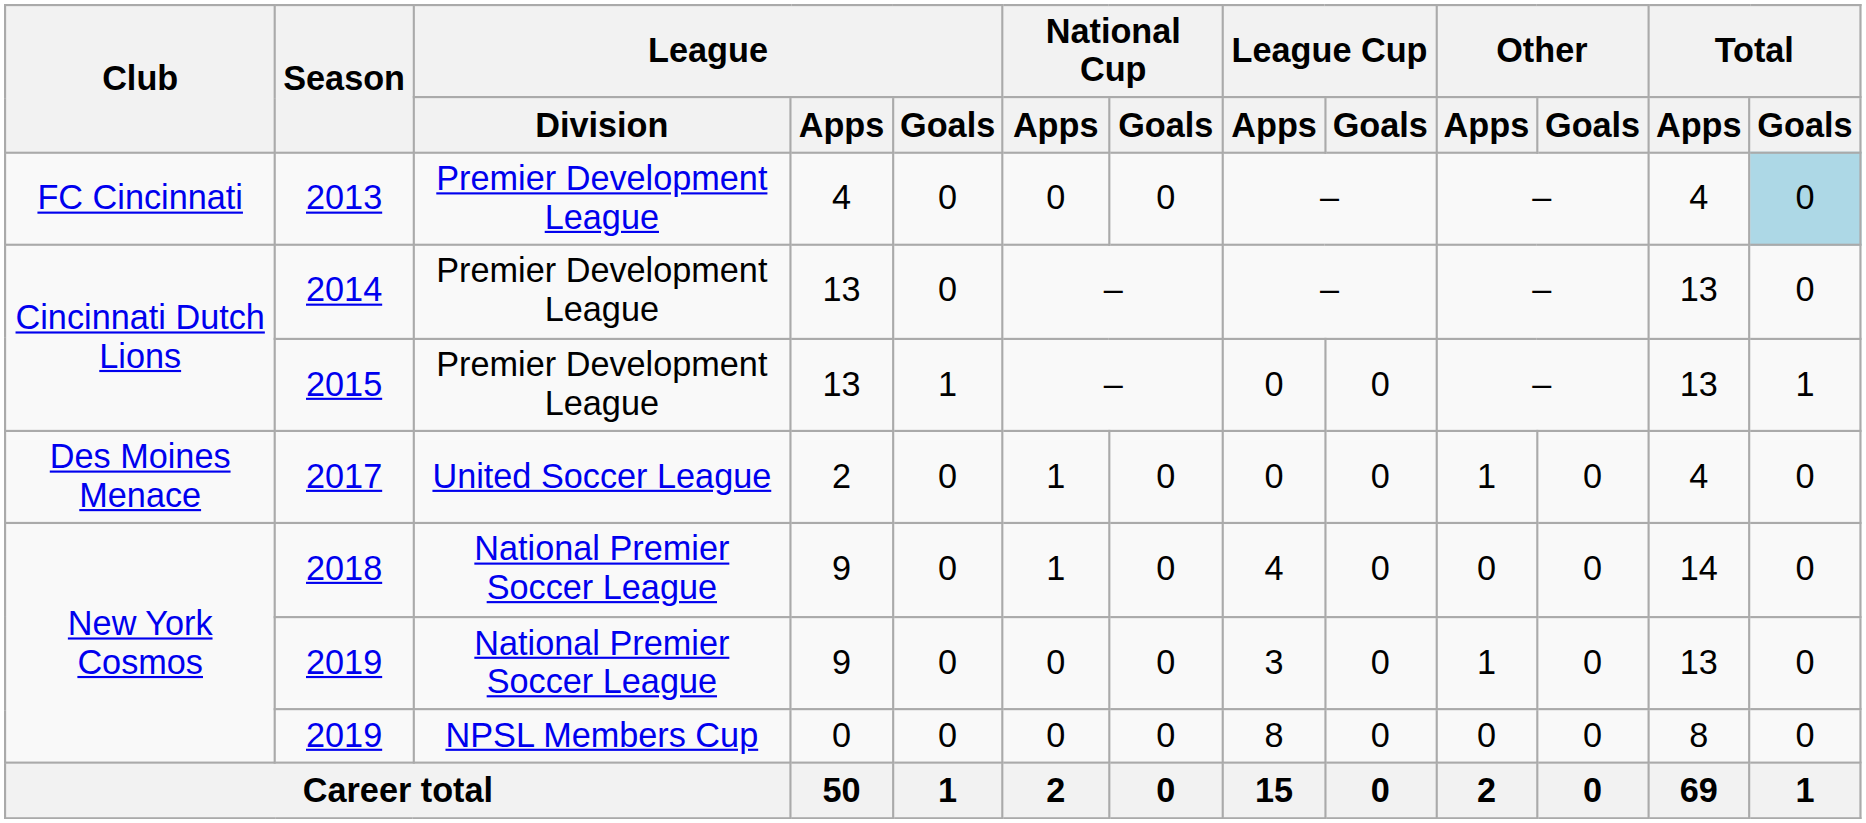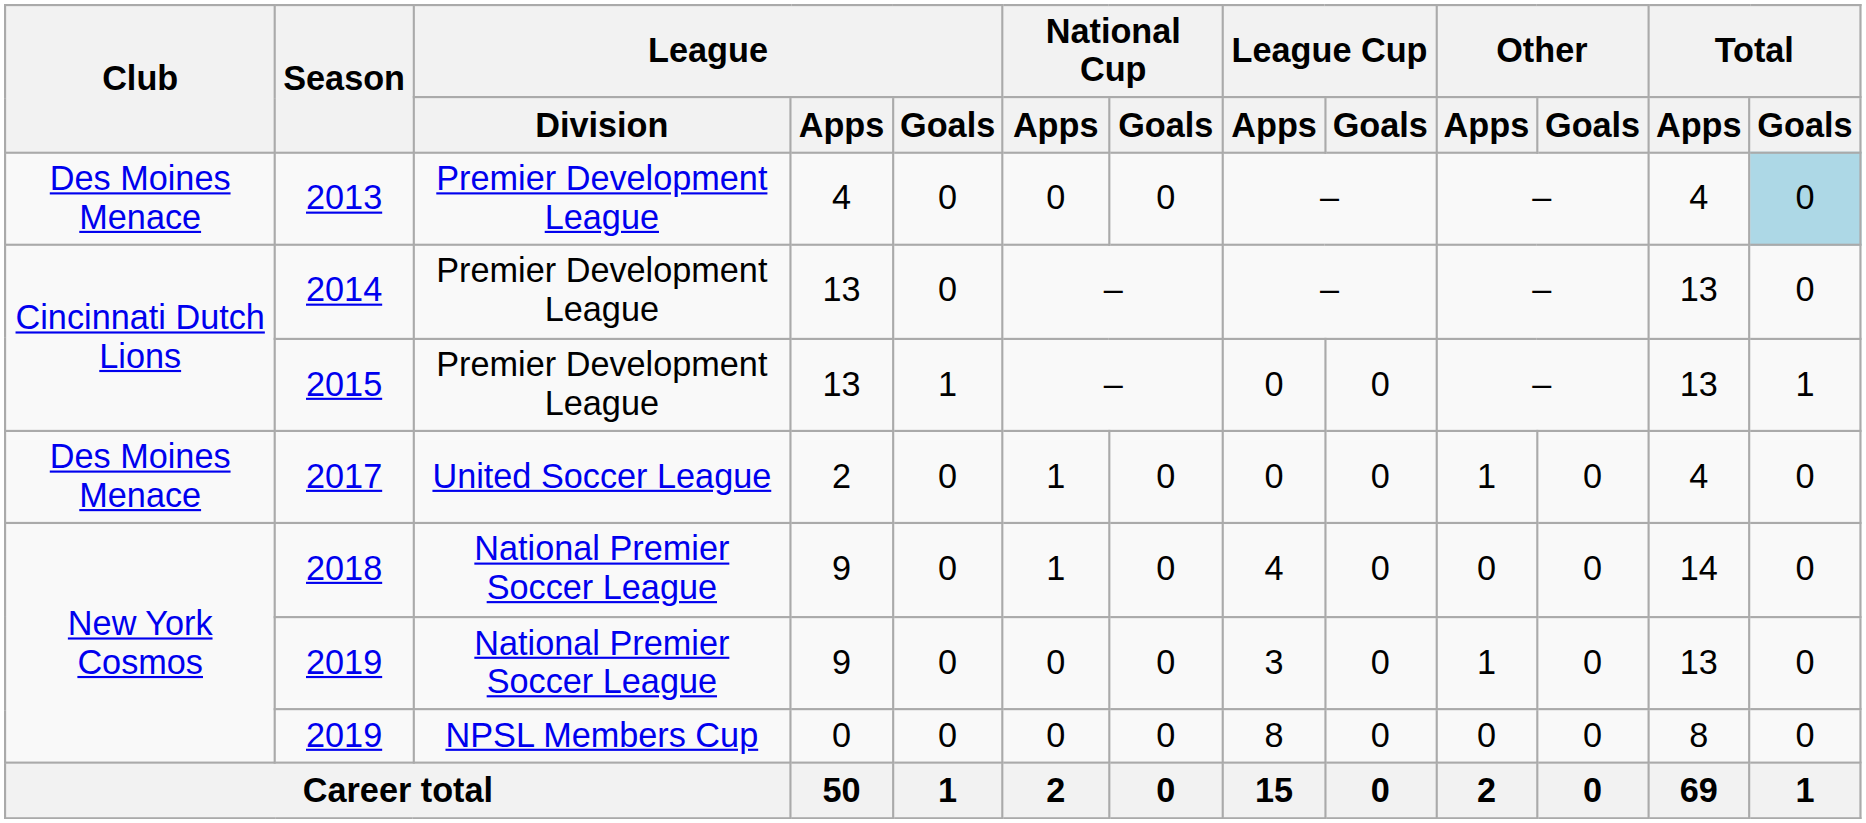 <table class="wikitable" style="text-align: center;">
 <tr>
 <th rowspan="2">Club</th>
 <th rowspan="2">Season</th>
 <th colspan="3">League</th>
 <th colspan="2">National Cup</th>
 <th colspan="2">League Cup</th>
 <th colspan="2">Other</th>
 <th colspan="2">Total</th>
 </tr>
 <tr>
 <th>Division</th>
 <th>Apps</th>
 <th>Goals</th>
 <th>Apps</th>
 <th>Goals</th>
 <th>Apps</th>
 <th>Goals</th>
 <th>Apps</th>
 <th>Goals</th>
 <th>Apps</th>
 <th>Goals</th>
 </tr>
 <tr>
-<td valign="center"><a href='#'>FC Cincinnati</a></td>
+<td valign="center"><a href='#'>Des Moines Menace</a></td>
 <td><a href='#'>2013</a></td>
 <td><a href='#'>Premier Development League</a></td>
 <td>4</td>
 <td>0</td>
 <td>0</td>
 <td>0</td>
 <td colspan="2">–</td>
 <td colspan="2">–</td>
 <td>4</td>
 <td style="background: lightblue;">0</td>
 </tr>
 <tr>
 <td rowspan="2" valign="center"><a href='#'>Cincinnati Dutch Lions</a></td>
 <td><a href='#'>2014</a></td>
 <td>Premier Development League</td>
 <td>13</td>
 <td>0</td>
 <td colspan="2">–</td>
 <td colspan="2">–</td>
 <td colspan="2">–</td>
 <td>13</td>
 <td>0</td>
 </tr>
 <tr>
 <td><a href='#'>2015</a></td>
 <td>Premier Development League</td>
 <td>13</td>
 <td>1</td>
 <td colspan="2">–</td>
 <td>0</td>
 <td>0</td>
 <td colspan="2">–</td>
 <td>13</td>
 <td>1</td>
 </tr>
 <tr>
 <td valign="center"><a href='#'>Des Moines Menace</a></td>
 <td><a href='#'>2017</a></td>
 <td><a href='#'>United Soccer League</a></td>
 <td>2</td>
 <td>0</td>
 <td>1</td>
 <td>0</td>
 <td>0</td>
 <td>0</td>
 <td>1</td>
 <td>0</td>
 <td>4</td>
 <td>0</td>
 </tr>
 <tr>
 <td rowspan="3" valign="center"><a href='#'>New York Cosmos</a></td>
 <td><a href='#'>2018</a></td>
 <td><a href='#'>National Premier Soccer League</a></td>
 <td>9</td>
 <td>0</td>
 <td>1</td>
 <td>0</td>
 <td>4</td>
 <td>0</td>
 <td>0</td>
 <td>0</td>
 <td>14</td>
 <td>0</td>
 </tr>
 <tr>
 <td><a href='#'>2019</a></td>
 <td><a href='#'>National Premier Soccer League</a></td>
 <td>9</td>
 <td>0</td>
 <td>0</td>
 <td>0</td>
 <td>3</td>
 <td>0</td>
 <td>1</td>
 <td>0</td>
 <td>13</td>
 <td>0</td>
 </tr>
 <tr>
 <td><a href='#'>2019</a></td>
 <td><a href='#'>NPSL Members Cup</a></td>
 <td>0</td>
 <td>0</td>
 <td>0</td>
 <td>0</td>
 <td>8</td>
 <td>0</td>
 <td>0</td>
 <td>0</td>
 <td>8</td>
 <td>0</td>
 </tr>
 <tr>
 <th colspan="3">Career total</th>
 <th>50</th>
 <th>1</th>
 <th>2</th>
 <th>0</th>
 <th>15</th>
 <th>0</th>
 <th>2</th>
 <th>0</th>
 <th>69</th>
 <th>1</th>
 </tr>
 </table>
